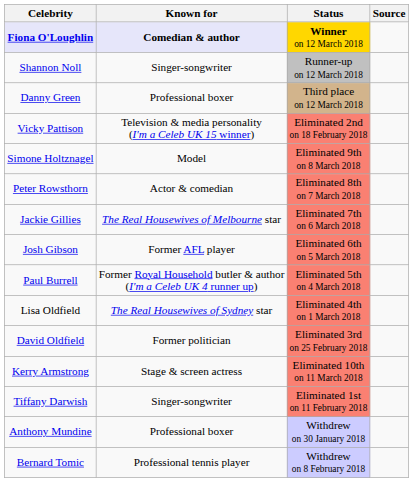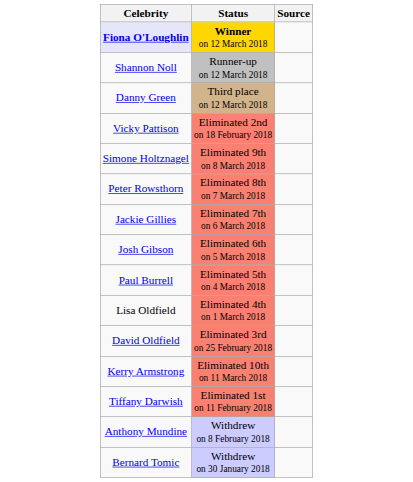 <table class="wikitable sortable" style="margin:auto; text-align:center;">
 <tr>
 <th scope="col">Celebrity</th>
-<th scope="col">Known for</th>
 <th scope="col">Status</th>
 <th scope="col">Source</th>
 </tr>
 <tr>
 <td bgcolor=lavender><strong><a href='#'>Fiona O'Loughlin</a></strong></td>
-<td bgcolor=lavender><strong>Comedian & author</strong></td>
 <td style=background:gold><strong>Winner</strong><br><small>on 12 March 2018</small></td>
 <td></td>
 </tr>
 <tr>
 <td><a href='#'>Shannon Noll</a></td>
-<td>Singer-songwriter</td>
 <td style=background:silver>Runner-up<br><small>on 12 March 2018</small></td>
 <td></td>
 </tr>
 <tr>
 <td><a href='#'>Danny Green</a></td>
-<td>Professional boxer</td>
 <td style=background:tan>Third place<br><small>on 12 March 2018</small></td>
 <td></td>
 </tr>
 <tr>
 <td><a href='#'>Vicky Pattison</a></td>
-<td>Television & media personality<br>(<a href='#'><em>I'm a Celeb UK 15</em> winner</a>)</td>
 <td style=background:salmon>Eliminated 2nd<br><small>on 18 February 2018</small></td>
 <td></td>
 </tr>
 <tr>
 <td><a href='#'>Simone Holtznagel</a></td>
-<td>Model</td>
 <td style=background:salmon>Eliminated 9th<br><small>on 8 March 2018</small></td>
 <td></td>
 </tr>
 <tr>
 <td><a href='#'>Peter Rowsthorn</a></td>
-<td>Actor & comedian</td>
 <td style=background:salmon>Eliminated 8th<br><small>on 7 March 2018</small></td>
 <td></td>
 </tr>
 <tr>
 <td><a href='#'>Jackie Gillies</a></td>
-<td><em><a href='#'>The Real Housewives of Melbourne</a></em> star</td>
 <td style=background:salmon>Eliminated 7th<br><small>on 6 March 2018</small></td>
 <td></td>
 </tr>
 <tr>
 <td><a href='#'>Josh Gibson</a></td>
-<td>Former <a href='#'>AFL</a> player</td>
 <td style=background:salmon>Eliminated 6th<br><small>on 5 March 2018</small></td>
 <td></td>
 </tr>
 <tr>
 <td><a href='#'>Paul Burrell</a></td>
-<td>Former <a href='#'>Royal Household</a> butler & author<br>(<a href='#'><em>I'm a Celeb UK 4</em> runner up</a>)</td>
 <td style=background:salmon>Eliminated 5th<br><small>on 4 March 2018</small></td>
 <td></td>
 </tr>
 <tr>
 <td>Lisa Oldfield</td>
-<td><em><a href='#'>The Real Housewives of Sydney</a></em> star</td>
 <td style=background:salmon>Eliminated 4th<br><small>on 1 March 2018</small></td>
 <td></td>
 </tr>
 <tr>
 <td><a href='#'>David Oldfield</a></td>
-<td>Former politician</td>
 <td style=background:salmon>Eliminated 3rd<br><small>on 25 February 2018</small></td>
 <td></td>
 </tr>
 <tr>
 <td><a href='#'>Kerry Armstrong</a></td>
-<td>Stage & screen actress</td>
 <td style=background:salmon>Eliminated 10th<br><small>on 11 March 2018</small></td>
 <td></td>
 </tr>
 <tr>
 <td><a href='#'>Tiffany Darwish</a></td>
-<td>Singer-songwriter</td>
 <td style=background:salmon>Eliminated 1st<br><small>on 11 February 2018</small></td>
 <td></td>
 </tr>
 <tr>
 <td><a href='#'>Anthony Mundine</a></td>
-<td>Professional boxer</td>
-<td style=background:#ccf>Withdrew<br><small>on 30 January 2018</small></td>
+<td style=background:#ccf>Withdrew<br><small>on 8 February 2018</small></td>
 <td></td>
 </tr>
 <tr>
 <td><a href='#'>Bernard Tomic</a></td>
-<td>Professional tennis player</td>
-<td style=background:#ccf>Withdrew<br><small>on 8 February 2018</small></td>
+<td style=background:#ccf>Withdrew<br><small>on 30 January 2018</small></td>
 <td></td>
 </tr>
 </table>
